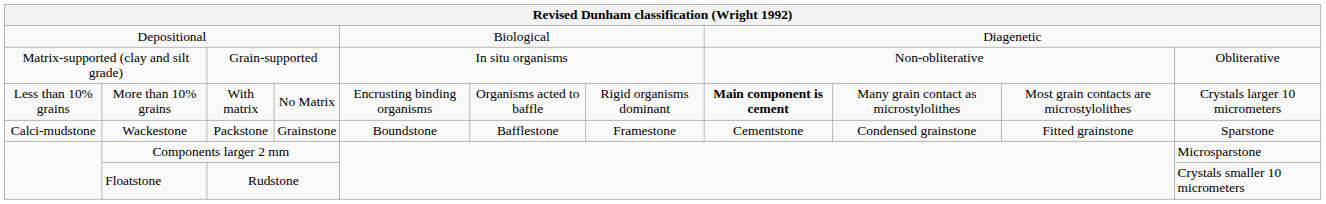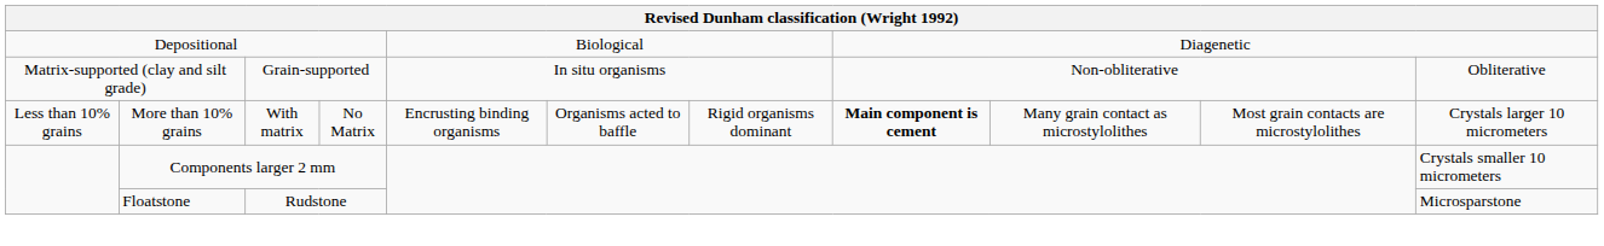 <table class="wikitable">
 <tr>
 <th colspan="11" style="text-align:center">Revised Dunham classification (Wright 1992)</th>
 </tr>
 <tr style="vertical-align: top;">
 <td colspan="4" style="text-align:center">Depositional</td>
 <td colspan="3" style="text-align:center">Biological</td>
 <td colspan="4" style="text-align:center">Diagenetic</td>
 </tr>
 <tr style="vertical-align: top;">
 <td colspan="2" style="text-align:center">Matrix-supported (clay and silt grade)</td>
 <td colspan="2" style="text-align:center">Grain-supported</td>
 <td colspan="3" style="text-align:center">In situ organisms</td>
 <td colspan="3" style="text-align:center">Non-obliterative</td>
 <td colspan="1" style="text-align:center">Obliterative</td>
 </tr>
 <tr>
 <td style="text-align:center">Less than 10% grains</td>
 <td style="text-align:center">More than 10% grains</td>
 <td style="text-align:center">With matrix</td>
 <td style="text-align:center">No Matrix</td>
 <td style="text-align:center">Encrusting binding organisms</td>
 <td style="text-align:center">Organisms acted to baffle</td>
 <td style="text-align:center">Rigid organisms dominant</td>
 <td style="text-align:center"><strong>Main component is cement</strong></td>
 <td style="text-align:center">Many grain contact as microstylolithes</td>
 <td style="text-align:center">Most grain contacts are microstylolithes</td>
 <td style="text-align:center">Crystals larger 10 micrometers</td>
 </tr>
 <tr>
-<td style="text-align:center">Calci-mudstone</td>
-<td style="text-align:center">Wackestone</td>
-<td style="text-align:center">Packstone</td>
-<td style="text-align:center">Grainstone</td>
-<td style="text-align:center">Boundstone</td>
-<td style="text-align:center">Bafflestone</td>
-<td style="text-align:center">Framestone</td>
-<td style="text-align:center">Cementstone</td>
-<td style="text-align:center">Condensed grainstone</td>
-<td style="text-align:center">Fitted grainstone</td>
-<td style="text-align:center">Sparstone</td>
-</tr>
-<tr>
 <td rowspan="2"> </td>
 <td colspan="3" style="text-align:center">Components larger 2 mm</td>
 <td rowspan="2" colspan="6"> </td>
-<td>Microsparstone</td>
+<td>Crystals smaller 10 micrometers</td>
 </tr>
 <tr>
 <td>Floatstone</td>
 <td colspan="2" style="text-align:center">Rudstone</td>
-<td>Crystals smaller 10 micrometers</td>
+<td>Microsparstone</td>
 </tr>
 </table>
